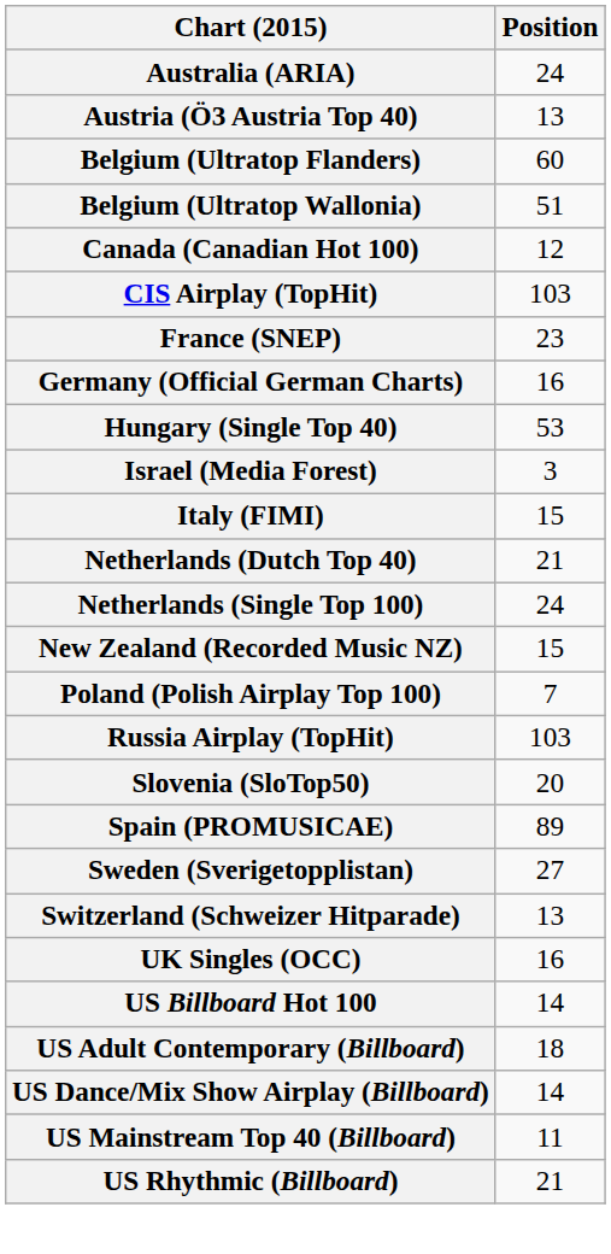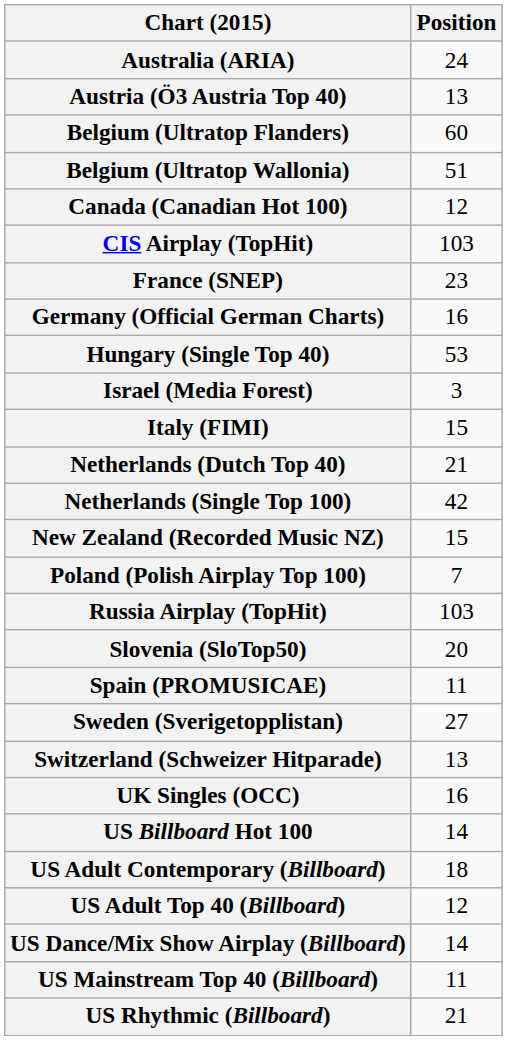 <table class="wikitable plainrowheaders sortable" style="text-align:center">
 <tr>
 <th scope="col">Chart (2015)</th>
 <th scope="col">Position</th>
 </tr>
 <tr>
 <th scope="row">Australia (ARIA)</th>
 <td>24</td>
 </tr>
 <tr>
 <th scope="row">Austria (Ö3 Austria Top 40)</th>
 <td>13</td>
 </tr>
 <tr>
 <th scope="row">Belgium (Ultratop Flanders)</th>
 <td>60</td>
 </tr>
 <tr>
 <th scope="row">Belgium (Ultratop Wallonia)</th>
 <td>51</td>
 </tr>
 <tr>
 <th scope="row">Canada (Canadian Hot 100)</th>
 <td>12</td>
 </tr>
 <tr>
 <th scope="row"><a href='#'>CIS</a> Airplay (TopHit)</th>
 <td>103</td>
 </tr>
 <tr>
 <th scope="row">France (SNEP)</th>
 <td>23</td>
 </tr>
 <tr>
 <th scope="row">Germany (Official German Charts)</th>
 <td>16</td>
 </tr>
 <tr>
 <th scope="row">Hungary (Single Top 40)</th>
 <td>53</td>
 </tr>
 <tr>
 <th scope="row">Israel (Media Forest)</th>
 <td>3</td>
 </tr>
 <tr>
 <th scope="row">Italy (FIMI)</th>
 <td>15</td>
 </tr>
 <tr>
 <th scope="row">Netherlands (Dutch Top 40)</th>
 <td>21</td>
 </tr>
 <tr>
 <th scope="row">Netherlands (Single Top 100)</th>
-<td>24</td>
+<td>42</td>
 </tr>
 <tr>
 <th scope="row">New Zealand (Recorded Music NZ)</th>
 <td>15</td>
 </tr>
 <tr>
 <th scope="row">Poland (Polish Airplay Top 100)</th>
 <td>7</td>
 </tr>
 <tr>
 <th scope="row">Russia Airplay (TopHit)</th>
 <td>103</td>
 </tr>
 <tr>
 <th scope="row">Slovenia (SloTop50)</th>
 <td align=center>20</td>
 </tr>
 <tr>
 <th scope="row">Spain (PROMUSICAE)</th>
-<td>89</td>
+<td>11</td>
 </tr>
 <tr>
 <th scope="row">Sweden (Sverigetopplistan)</th>
 <td>27</td>
 </tr>
 <tr>
 <th scope="row">Switzerland (Schweizer Hitparade)</th>
 <td>13</td>
 </tr>
 <tr>
 <th scope="row">UK Singles (OCC)</th>
 <td>16</td>
 </tr>
 <tr>
 <th scope="row">US <em>Billboard</em> Hot 100</th>
 <td>14</td>
 </tr>
 <tr>
 <th scope="row">US Adult Contemporary (<em>Billboard</em>)</th>
 <td>18</td>
 </tr>
 <tr>
+<th scope="row">US Adult Top 40 (<em>Billboard</em>)</th>
+<td>12</td>
+</tr>
+<tr>
 <th scope="row">US Dance/Mix Show Airplay (<em>Billboard</em>)</th>
 <td>14</td>
 </tr>
 <tr>
 <th scope="row">US Mainstream Top 40 (<em>Billboard</em>)</th>
 <td>11</td>
 </tr>
 <tr>
 <th scope="row">US Rhythmic (<em>Billboard</em>)</th>
 <td>21</td>
 </tr>
 </table>
